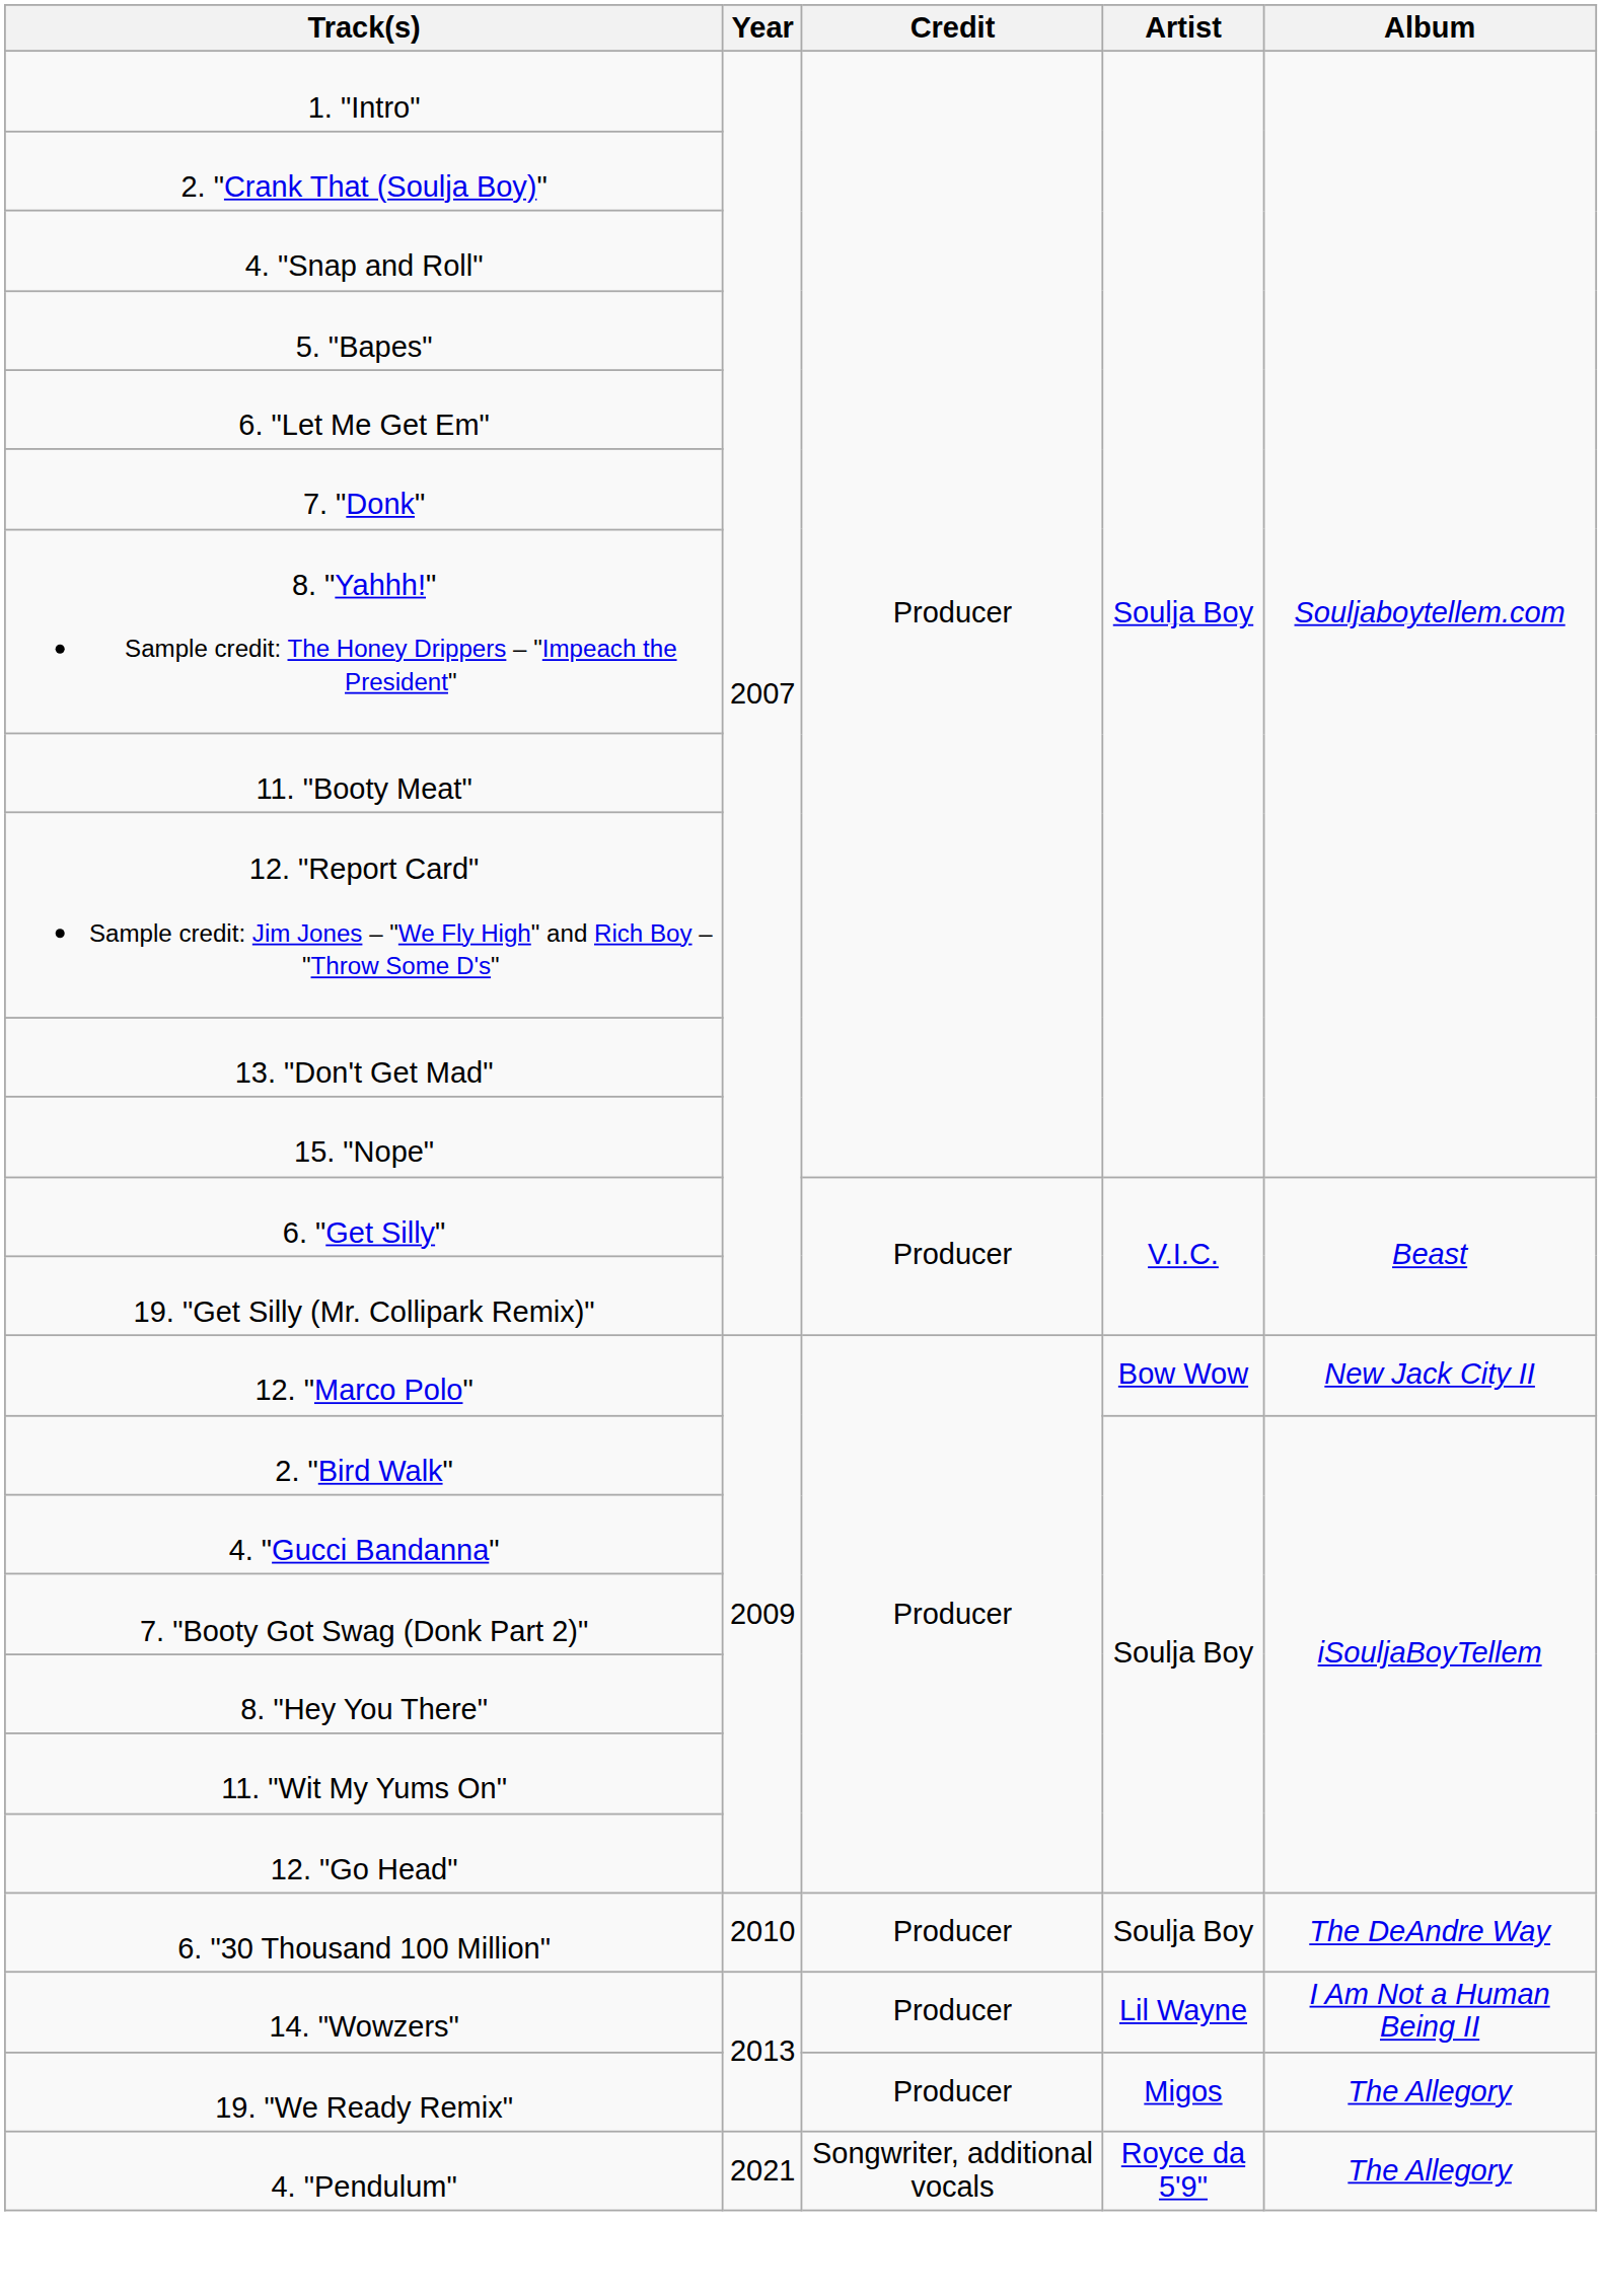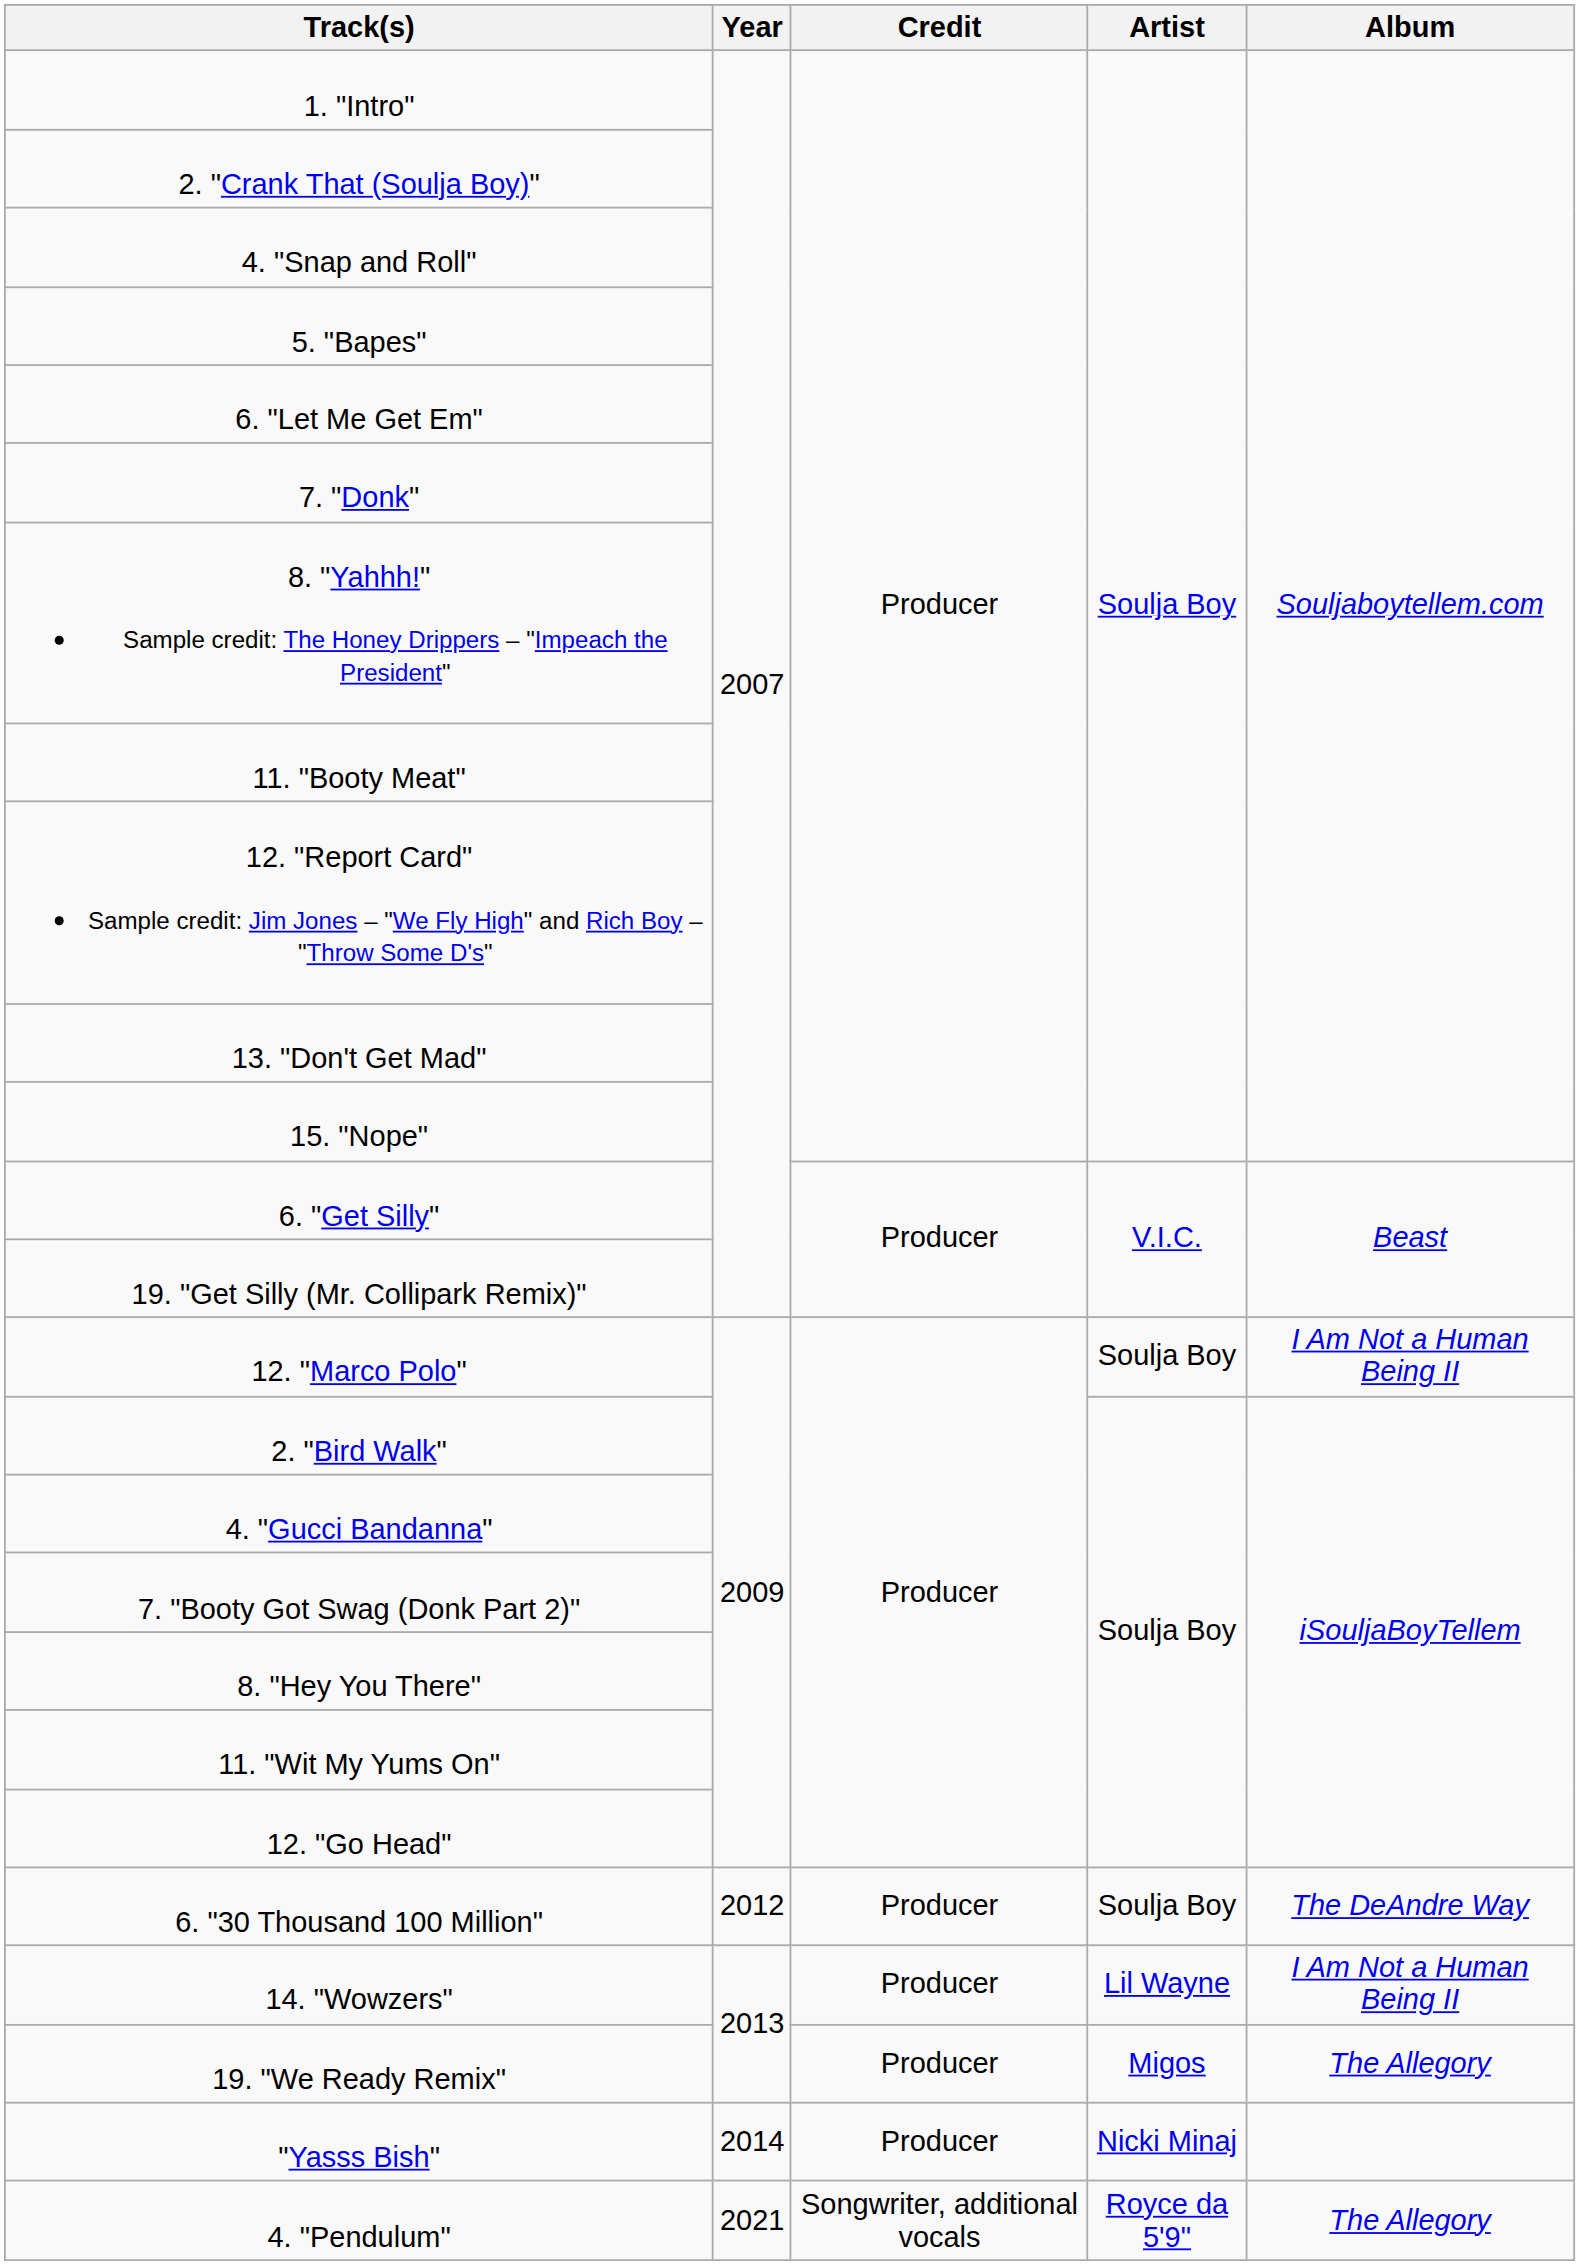 <table class="wikitable plainrowheaders" style="text-align:center;">
 <tr>
 <th scope="col" style="width:24em;">Track(s)</th>
 <th scope="col" style="width:1em;">Year</th>
 <th scope="col">Credit</th>
 <th scope="col">Artist</th>
 <th scope="col">Album</th>
 </tr>
 <tr>
 <td><br>1. "Intro"</td>
 <td rowspan="13">2007</td>
 <td rowspan="11">Producer</td>
 <td rowspan="11"><a href='#'>Soulja Boy</a></td>
 <td rowspan="11"><em><a href='#'>Souljaboytellem.com</a></em></td>
 </tr>
 <tr>
 <td><br>2. "<a href='#'>Crank That (Soulja Boy)</a>"</td>
 </tr>
 <tr>
 <td><br>4. "Snap and Roll"</td>
 </tr>
 <tr>
 <td><br>5. "Bapes" <br></td>
 </tr>
 <tr>
 <td><br>6. "Let Me Get Em"</td>
 </tr>
 <tr>
 <td><br>7. "<a href='#'>Donk</a>"</td>
 </tr>
 <tr>
 <td><br>8. "<a href='#'>Yahhh!</a>"<br> <ul><li><small>Sample credit: <a href='#'>The Honey Drippers</a> – "<a href='#'>Impeach the President</a>"</small></li></ul></td>
 </tr>
 <tr>
 <td><br>11. "Booty Meat"</td>
 </tr>
 <tr>
 <td><br>12. "Report Card"<br> <ul><li><small>Sample credit: <a href='#'>Jim Jones</a> – "<a href='#'>We Fly High</a>" and <a href='#'>Rich Boy</a> – "<a href='#'>Throw Some D's</a>"</small></li></ul></td>
 </tr>
 <tr>
 <td><br>13. "Don't Get Mad"</td>
 </tr>
 <tr>
 <td><br>15. "Nope"</td>
 </tr>
 <tr>
 <td><br>6. "<a href='#'>Get Silly</a>"</td>
 <td rowspan="2">Producer </td>
 <td rowspan="2"><a href='#'>V.I.C.</a></td>
 <td rowspan="2"><em><a href='#'>Beast</a></em></td>
 </tr>
 <tr>
 <td><br>19. "Get Silly (Mr. Collipark Remix)"<br></td>
 </tr>
 <tr>
 <td><br>12. "<a href='#'>Marco Polo</a>"<br></td>
 <td rowspan="7">2009</td>
 <td rowspan="7">Producer</td>
-<td><a href='#'>Bow Wow</a></td>
-<td><em><a href='#'>New Jack City II</a></em></td>
+<td>Soulja Boy</td>
+<td><em><a href='#'>I Am Not a Human Being II</a></em></td>
 </tr>
 <tr>
 <td><br>2. "<a href='#'>Bird Walk</a>"</td>
 <td rowspan="6">Soulja Boy</td>
 <td rowspan="6"><em><a href='#'>iSouljaBoyTellem</a></em></td>
 </tr>
 <tr>
 <td><br>4. "<a href='#'>Gucci Bandanna</a>" <br></td>
 </tr>
 <tr>
 <td><br>7. "Booty Got Swag (Donk Part 2)"</td>
 </tr>
 <tr>
 <td><br>8. "Hey You There"</td>
 </tr>
 <tr>
 <td><br>11. "Wit My Yums On"</td>
 </tr>
 <tr>
 <td><br>12. "Go Head" <br></td>
 </tr>
 <tr>
 <td><br>6. "30 Thousand 100 Million" <br></td>
-<td>2010</td>
+<td>2012</td>
 <td>Producer</td>
 <td>Soulja Boy</td>
 <td><em><a href='#'>The DeAndre Way</a></em></td>
 </tr>
 <tr>
 <td><br>14. "Wowzers"<br> </td>
 <td rowspan="2">2013</td>
 <td>Producer</td>
 <td><a href='#'>Lil Wayne</a></td>
 <td><em><a href='#'>I Am Not a Human Being II</a></em></td>
 </tr>
 <tr>
 <td><br>19. "We Ready Remix"<br></td>
 <td>Producer</td>
 <td><a href='#'>Migos</a></td>
 <td><em><a href='#'>The Allegory</a></em></td>
 </tr>
 <tr>
+<td><br>"<a href='#'>Yasss Bish</a>" <br></td>
+<td>2014</td>
+<td>Producer</td>
+<td><a href='#'>Nicki Minaj</a></td>
+<td></td>
+</tr>
+<tr>
 <td><br>4. "Pendulum"</td>
 <td>2021</td>
 <td>Songwriter, additional vocals</td>
 <td><a href='#'>Royce da 5'9"</a></td>
 <td><em><a href='#'>The Allegory</a></em></td>
 </tr>
 </table>
